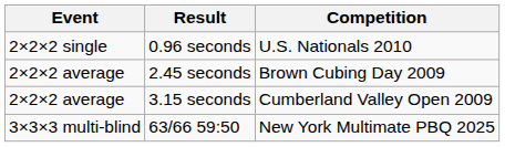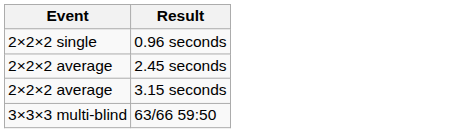 <table class="wikitable">
 <tr>
 <th>Event</th>
 <th>Result</th>
-<th>Competition</th>
 </tr>
 <tr>
 <td>2×2×2 single</td>
 <td>0.96 seconds</td>
-<td>U.S. Nationals 2010</td>
 </tr>
 <tr>
 <td>2×2×2 average</td>
 <td>2.45 seconds</td>
-<td>Brown Cubing Day 2009</td>
 </tr>
 <tr>
 <td>2×2×2 average</td>
 <td>3.15 seconds</td>
-<td>Cumberland Valley Open 2009</td>
 </tr>
 <tr>
 <td>3×3×3 multi-blind</td>
 <td>63/66 59:50</td>
-<td>New York Multimate PBQ 2025</td>
 </tr>
 </table>
